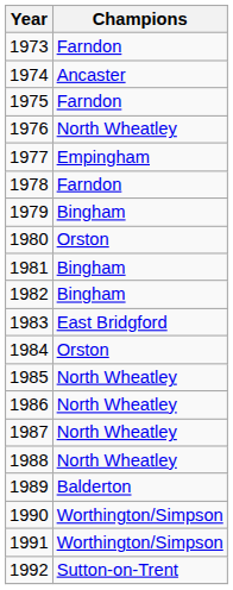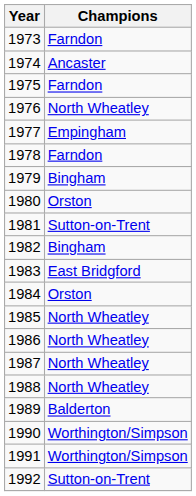 <table class="wikitable" style="font-size:85%">
 <tr>
 <th>Year</th>
 <th>Champions</th>
 </tr>
 <tr>
 <td>1973</td>
 <td><a href='#'>Farndon</a></td>
 </tr>
 <tr>
 <td>1974</td>
 <td><a href='#'>Ancaster</a></td>
 </tr>
 <tr>
 <td>1975</td>
 <td><a href='#'>Farndon</a></td>
 </tr>
 <tr>
 <td>1976</td>
 <td><a href='#'>North Wheatley</a></td>
 </tr>
 <tr>
 <td>1977</td>
 <td><a href='#'>Empingham</a></td>
 </tr>
 <tr>
 <td>1978</td>
 <td><a href='#'>Farndon</a></td>
 </tr>
 <tr>
 <td>1979</td>
 <td><a href='#'>Bingham</a></td>
 </tr>
 <tr>
 <td>1980</td>
 <td><a href='#'>Orston</a></td>
 </tr>
 <tr>
 <td>1981</td>
-<td><a href='#'>Bingham</a></td>
+<td><a href='#'>Sutton-on-Trent</a></td>
 </tr>
 <tr>
 <td>1982</td>
 <td><a href='#'>Bingham</a></td>
 </tr>
 <tr>
 <td>1983</td>
 <td><a href='#'>East Bridgford</a></td>
 </tr>
 <tr>
 <td>1984</td>
 <td><a href='#'>Orston</a></td>
 </tr>
 <tr>
 <td>1985</td>
 <td><a href='#'>North Wheatley</a></td>
 </tr>
 <tr>
 <td>1986</td>
 <td><a href='#'>North Wheatley</a></td>
 </tr>
 <tr>
 <td>1987</td>
 <td><a href='#'>North Wheatley</a></td>
 </tr>
 <tr>
 <td>1988</td>
 <td><a href='#'>North Wheatley</a></td>
 </tr>
 <tr>
 <td>1989</td>
 <td><a href='#'>Balderton</a></td>
 </tr>
 <tr>
 <td>1990</td>
 <td><a href='#'>Worthington/Simpson</a></td>
 </tr>
 <tr>
 <td>1991</td>
 <td><a href='#'>Worthington/Simpson</a></td>
 </tr>
 <tr>
 <td>1992</td>
 <td><a href='#'>Sutton-on-Trent</a></td>
 </tr>
 <tr>
 </tr>
 </table>
